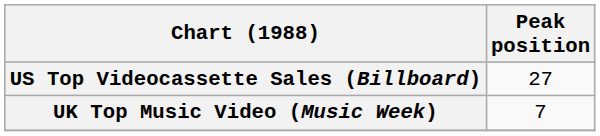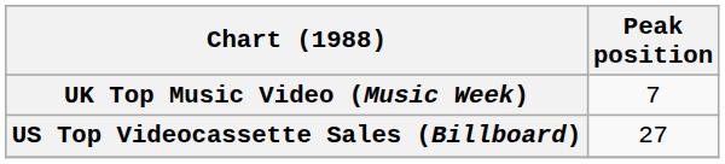 <table class="wikitable sortable plainrowheaders" style="text-align:center">
 <tr>
 <th scope="col">Chart (1988)</th>
 <th scope="col">Peak<br>position</th>
 </tr>
 <tr>
+<th scope="row">UK Top Music Video (<em>Music Week</em>)</th>
+<td style="text-align:center;">7</td>
+</tr>
+<tr>
 <th scope="row">US Top Videocassette Sales (<em>Billboard</em>)</th>
 <td style="text-align:center;">27</td>
 </tr>
 <tr>
-<th scope="row">UK Top Music Video (<em>Music Week</em>)</th>
-<td style="text-align:center;">7</td>
-</tr>
-<tr>
 </tr>
 </table>
